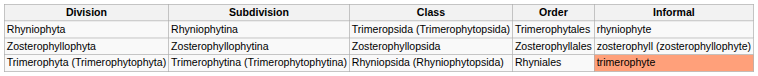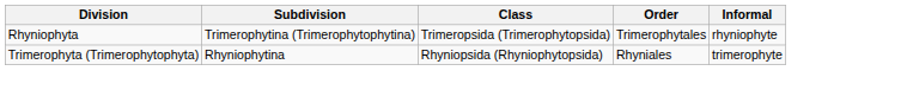 <table class="wikitable">
 <tr>
 <th>Division</th>
 <th>Subdivision</th>
 <th>Class</th>
 <th>Order</th>
 <th>Informal</th>
 </tr>
 <tr>
 <td>Rhyniophyta</td>
-<td>Rhyniophytina</td>
+<td>Trimerophytina (Trimerophytophytina)</td>
 <td>Trimeropsida (Trimerophytopsida)</td>
 <td>Trimerophytales</td>
 <td>rhyniophyte</td>
 </tr>
 <tr>
-<td>Zosterophyllophyta</td>
-<td>Zosterophyllophytina</td>
-<td>Zosterophyllopsida</td>
-<td>Zosterophyllales</td>
-<td>zosterophyll (zosterophyllophyte)</td>
-</tr>
-<tr>
 <td>Trimerophyta (Trimerophytophyta)</td>
-<td>Trimerophytina (Trimerophytophytina)</td>
+<td>Rhyniophytina</td>
 <td>Rhyniopsida (Rhyniophytopsida)</td>
 <td>Rhyniales</td>
-<td style="background: lightsalmon;">trimerophyte</td>
+<td>trimerophyte</td>
 </tr>
 </table>
